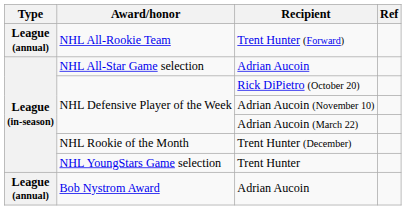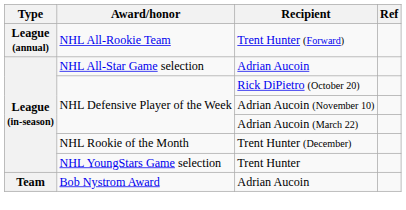 <table class="wikitable">
 <tr>
 <th scope="col">Type</th>
 <th scope="col">Award/honor</th>
 <th scope="col">Recipient</th>
 <th scope="col">Ref</th>
 </tr>
 <tr>
 <th scope="row">League<br><small>(annual)</small></th>
 <td><a href='#'>NHL All-Rookie Team</a></td>
 <td><a href='#'>Trent Hunter</a> <small>(<a href='#'>Forward</a>)</small></td>
 <td></td>
 </tr>
 <tr>
 <th scope="row" rowspan="6">League<br><small>(in-season)</small></th>
 <td><a href='#'>NHL All-Star Game</a> selection</td>
 <td><a href='#'>Adrian Aucoin</a></td>
 <td></td>
 </tr>
 <tr>
 <td rowspan="3">NHL Defensive Player of the Week</td>
 <td><a href='#'>Rick DiPietro</a> <small>(October 20)</small></td>
 <td></td>
 </tr>
 <tr>
 <td>Adrian Aucoin <small>(November 10)</small></td>
 <td></td>
 </tr>
 <tr>
 <td>Adrian Aucoin <small>(March 22)</small></td>
 <td></td>
 </tr>
 <tr>
 <td>NHL Rookie of the Month</td>
 <td>Trent Hunter <small>(December)</small></td>
 <td></td>
 </tr>
 <tr>
 <td><a href='#'>NHL YoungStars Game</a> selection</td>
 <td>Trent Hunter</td>
 <td></td>
 </tr>
 <tr>
-<th scope="row">League<br><small>(annual)</small></th>
+<th scope="row">Team</th>
 <td><a href='#'>Bob Nystrom Award</a></td>
 <td>Adrian Aucoin</td>
 <td></td>
 </tr>
 </table>
